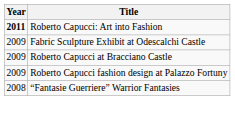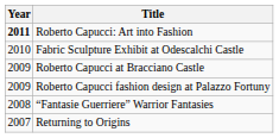 <table class="wikitable">
 <tr>
 <th>Year</th>
 <th>Title</th>
 </tr>
 <tr>
 <td><strong>2011</strong></td>
 <td>Roberto Capucci: Art into Fashion</td>
 </tr>
 <tr>
-<td>2009</td>
+<td>2010</td>
 <td>Fabric Sculpture Exhibit at Odescalchi Castle</td>
 </tr>
 <tr>
 <td>2009</td>
 <td>Roberto Capucci at Bracciano Castle</td>
 </tr>
 <tr>
 <td>2009</td>
 <td>Roberto Capucci fashion design at Palazzo Fortuny</td>
 </tr>
 <tr>
 <td>2008</td>
 <td>“Fantasie Guerriere” Warrior Fantasies</td>
 </tr>
+<tr>
+<td>2007</td>
+<td>Returning to Origins</td>
+</tr>
 </table>
